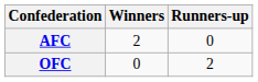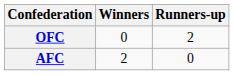 <table class="wikitable plainrowheaders sortable" style="text-align:center">
 <tr>
 <th>Confederation</th>
 <th>Winners</th>
 <th>Runners-up</th>
 </tr>
 <tr>
+<th scope="row"><a href='#'>OFC</a></th>
+<td>0</td>
+<td>2</td>
+</tr>
+<tr>
 <th scope="row"><a href='#'>AFC</a></th>
 <td>2</td>
 <td>0</td>
 </tr>
-<tr>
-<th scope="row"><a href='#'>OFC</a></th>
-<td>0</td>
-<td>2</td>
-</tr>
 </table>
